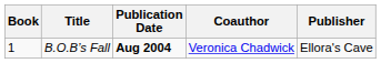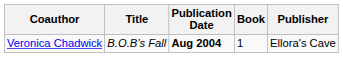 <table class="wikitable">
 <tr>
-<th>Book<br></th>
+<th>Coauthor</th>
 <th>Title</th>
 <th>Publication<br>Date</th>
-<th>Coauthor</th>
+<th>Book<br></th>
 <th>Publisher</th>
 </tr>
 <tr>
-<td>1</td>
+<td><a href='#'>Veronica Chadwick</a></td>
 <td><em>B.O.B’s Fall</em></td>
 <td><strong>Aug 2004</strong></td>
-<td><a href='#'>Veronica Chadwick</a></td>
+<td>1</td>
 <td>Ellora's Cave</td>
 </tr>
 </table>
